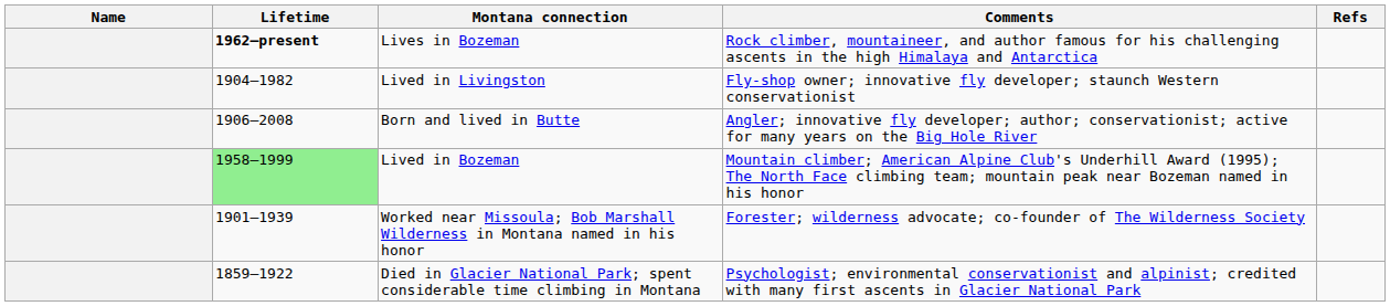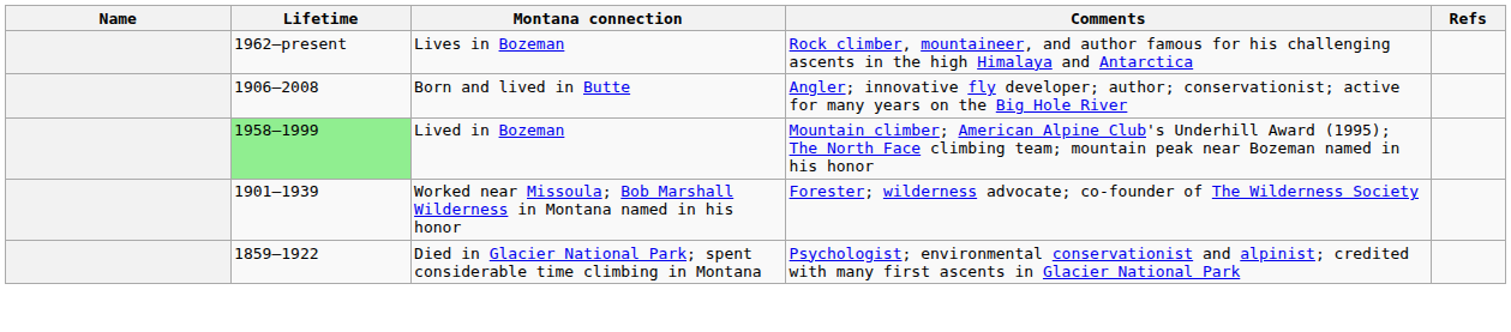 <table class="sortable wikitable plainrowheaders">
 <tr>
 <th style="width:15%;" scope="col">Name</th>
 <th style="width:12%;" scope="col">Lifetime</th>
 <th class="unsortable" style="width:25%;" scope="col">Montana connection</th>
 <th class="unsortable" style="width:43%;" scope="col">Comments</th>
 <th class="unsortable" style="width:5%;" scope="col">Refs</th>
 </tr>
 <tr valign="top">
 <th scope="row"></th>
-<td><strong>1962–present</strong></td>
+<td>1962–present</td>
 <td>Lives in <a href='#'>Bozeman</a></td>
 <td><a href='#'>Rock climber</a>, <a href='#'>mountaineer</a>, and author famous for his challenging ascents in the high <a href='#'>Himalaya</a> and <a href='#'>Antarctica</a></td>
-<td style="text-align:center;"></td>
-</tr>
-<tr valign="top">
-<th scope="row"></th>
-<td>1904–1982</td>
-<td>Lived in <a href='#'>Livingston</a></td>
-<td><a href='#'>Fly-shop</a> owner; innovative <a href='#'>fly</a> developer; staunch Western conservationist</td>
 <td style="text-align:center;"></td>
 </tr>
 <tr valign="top">
 <th scope="row"></th>
 <td>1906–2008</td>
 <td>Born and lived in <a href='#'>Butte</a></td>
 <td><a href='#'>Angler</a>; innovative <a href='#'>fly</a> developer; author; conservationist; active for many years on the <a href='#'>Big Hole River</a></td>
 <td style="text-align:center;"></td>
 </tr>
 <tr valign="top">
 <th scope="row"></th>
 <td style="background: lightgreen;">1958–1999</td>
 <td>Lived in <a href='#'>Bozeman</a></td>
 <td><a href='#'>Mountain climber</a>; <a href='#'>American Alpine Club</a>'s Underhill Award (1995); <a href='#'>The North Face</a> climbing team; mountain peak near Bozeman named in his honor</td>
 <td style="text-align:center;"></td>
 </tr>
 <tr valign="top">
 <th scope="row"></th>
 <td>1901–1939</td>
 <td>Worked near <a href='#'>Missoula</a>; <a href='#'>Bob Marshall Wilderness</a> in Montana named in his honor</td>
 <td><a href='#'>Forester</a>; <a href='#'>wilderness</a> advocate; co-founder of <a href='#'>The Wilderness Society</a></td>
 <td style="text-align:center;"></td>
 </tr>
 <tr valign="top">
 <th scope="row"></th>
 <td>1859–1922</td>
 <td>Died in <a href='#'>Glacier National Park</a>; spent considerable time climbing in Montana</td>
 <td><a href='#'>Psychologist</a>; environmental <a href='#'>conservationist</a> and <a href='#'>alpinist</a>; credited with many first ascents in <a href='#'>Glacier National Park</a></td>
 <td style="text-align:center;"></td>
 </tr>
 </table>
